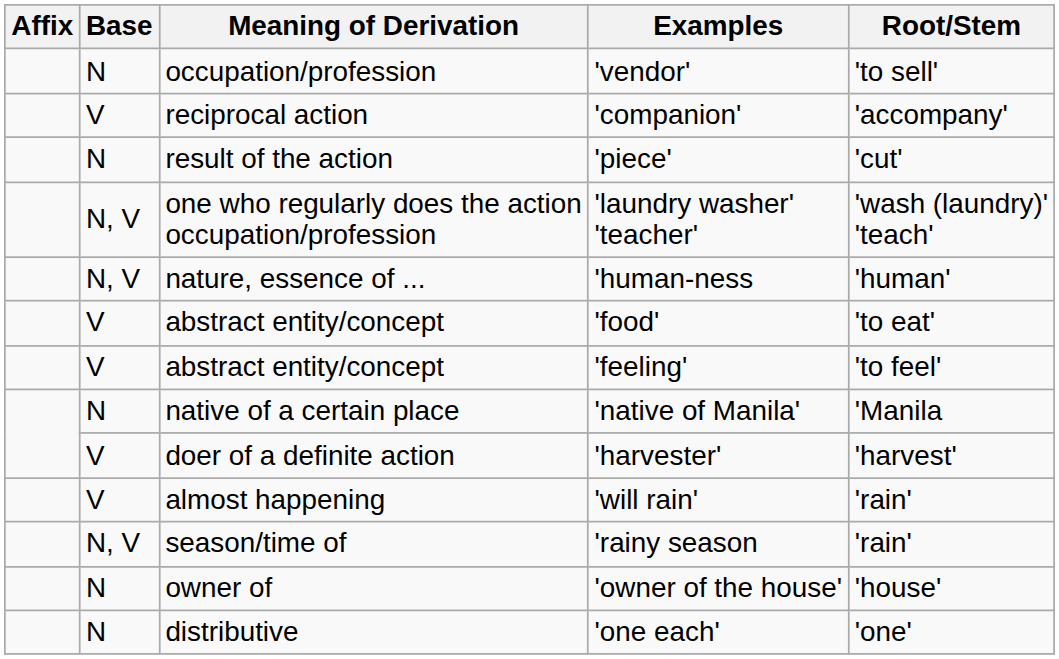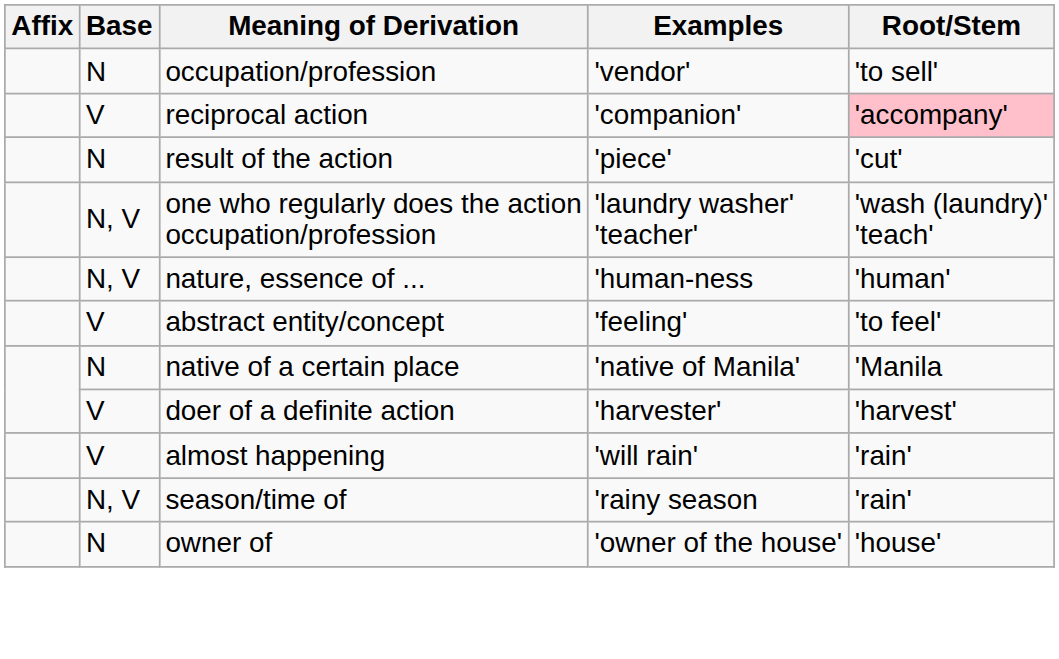 <table class="wikitable">
 <tr>
 <th>Affix</th>
 <th>Base</th>
 <th>Meaning of Derivation</th>
 <th>Examples</th>
 <th>Root/Stem</th>
 </tr>
 <tr>
 <td></td>
 <td>N</td>
 <td>occupation/profession</td>
 <td> 'vendor'</td>
 <td> 'to sell'</td>
 </tr>
 <tr>
 <td></td>
 <td>V</td>
 <td>reciprocal action</td>
 <td> 'companion'</td>
-<td> 'accompany'</td>
+<td style="background: pink;"> 'accompany'</td>
 </tr>
 <tr>
 <td></td>
 <td>N</td>
 <td>result of the action</td>
 <td> 'piece'</td>
 <td> 'cut'</td>
 </tr>
 <tr>
 <td></td>
 <td>N, V</td>
 <td>one who regularly does the action<br>occupation/profession</td>
 <td> 'laundry washer'<br> 'teacher'</td>
 <td> 'wash (laundry)'<br> 'teach'</td>
 </tr>
 <tr>
 <td></td>
 <td>N, V</td>
 <td>nature, essence of ...</td>
 <td> 'human-ness</td>
 <td> 'human'</td>
-</tr>
-<tr>
-<td></td>
-<td>V</td>
-<td>abstract entity/concept</td>
-<td> 'food'</td>
-<td> 'to eat'</td>
 </tr>
 <tr>
 <td></td>
 <td>V</td>
 <td>abstract entity/concept</td>
 <td> 'feeling'</td>
 <td> 'to feel'</td>
 </tr>
 <tr>
 <td rowspan="2"></td>
 <td>N</td>
 <td>native of a certain place</td>
 <td> 'native of Manila'</td>
 <td> 'Manila</td>
 </tr>
 <tr>
 <td>V</td>
 <td>doer of a definite action</td>
 <td> 'harvester'</td>
 <td> 'harvest'</td>
 </tr>
 <tr>
 <td></td>
 <td>V</td>
 <td>almost happening</td>
 <td> 'will rain'</td>
 <td> 'rain'</td>
 </tr>
 <tr>
 <td></td>
 <td>N, V</td>
 <td>season/time of</td>
 <td> 'rainy season</td>
 <td> 'rain'</td>
 </tr>
 <tr>
 <td></td>
 <td>N</td>
 <td>owner of</td>
 <td> 'owner of the house'</td>
 <td> 'house'</td>
 </tr>
-<tr>
-<td></td>
-<td>N</td>
-<td>distributive</td>
-<td> 'one each'</td>
-<td> 'one'</td>
-</tr>
 </table>
